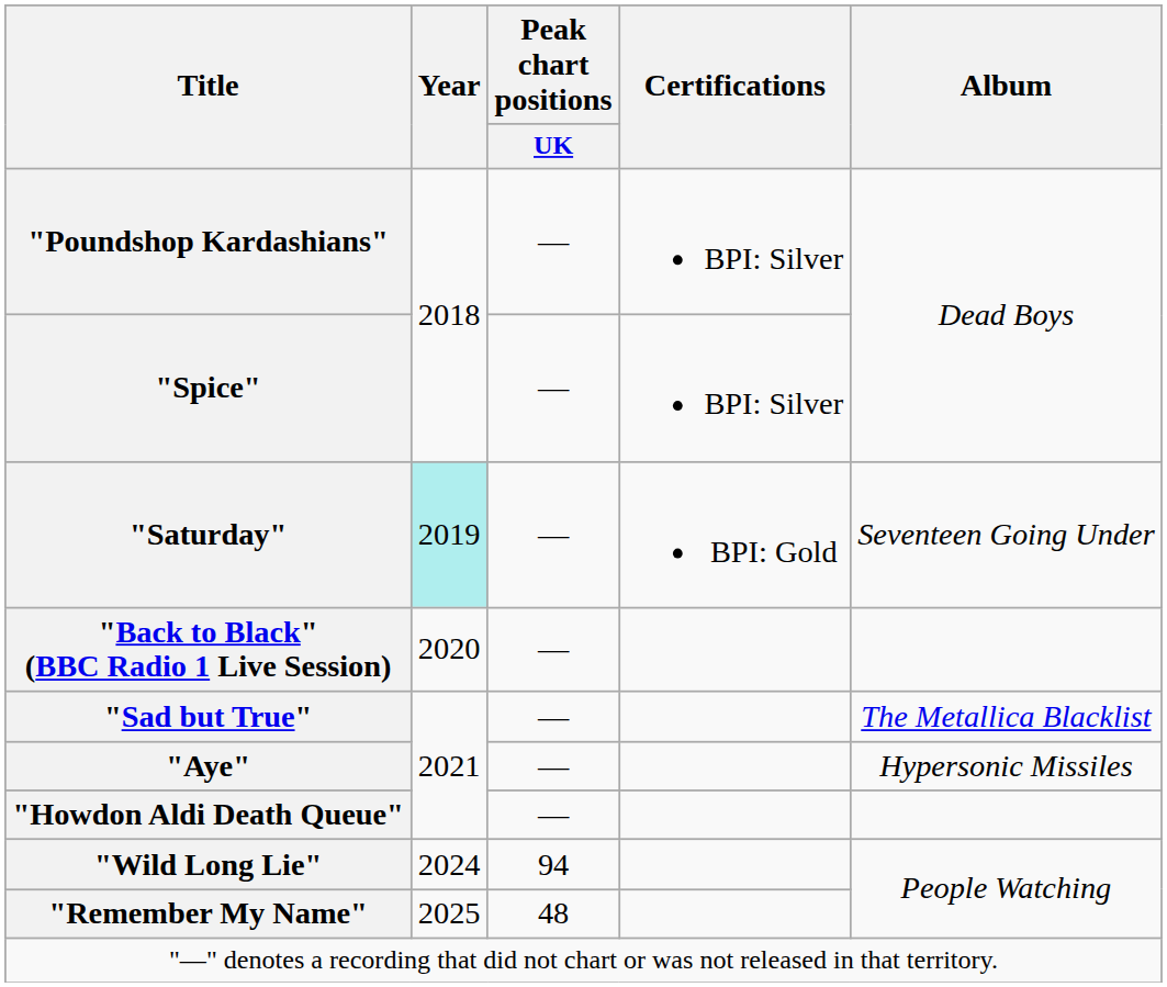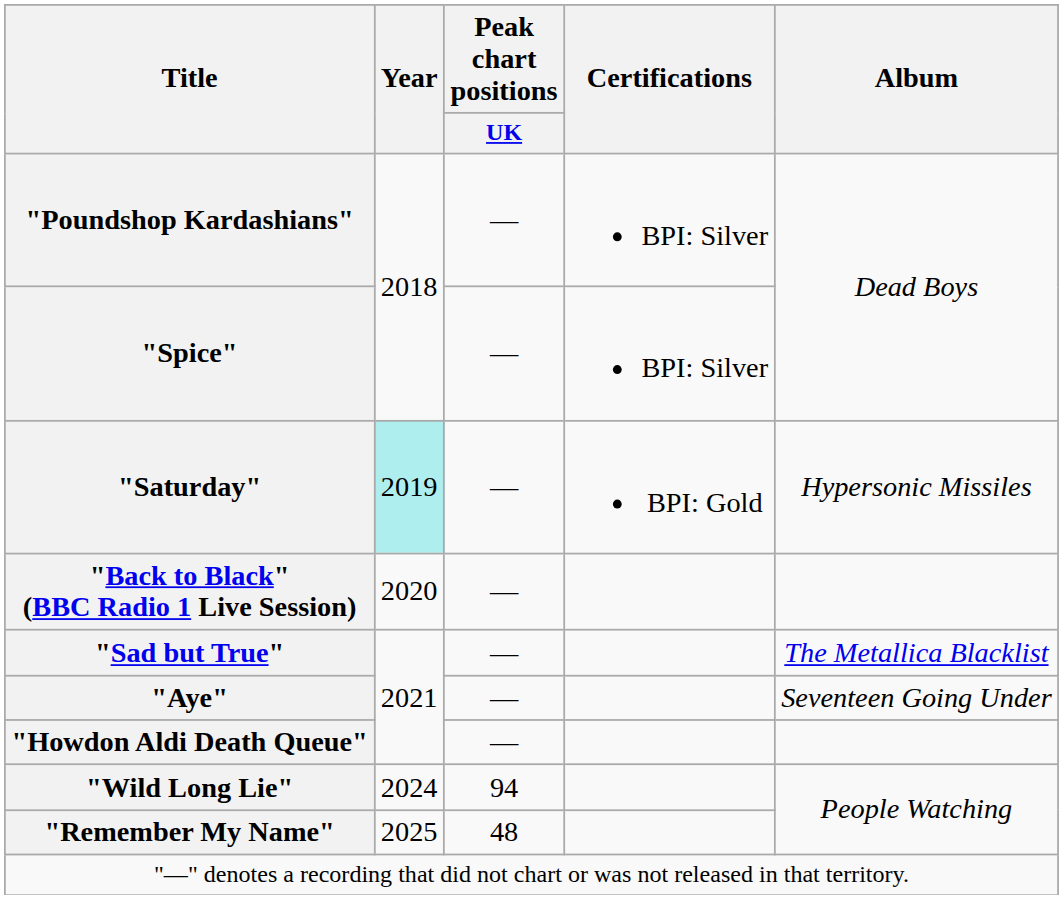 <table class="wikitable plainrowheaders" style="text-align:center;">
 <tr>
 <th scope="col" rowspan="2">Title</th>
 <th scope="col" rowspan="2">Year</th>
 <th scope="col">Peak chart positions</th>
 <th scope="col" rowspan="2">Certifications</th>
 <th scope="col" rowspan="2">Album</th>
 </tr>
 <tr>
 <th scope="col" style="width:3em;font-size:85%;"><a href='#'>UK</a><br></th>
 </tr>
 <tr>
 <th scope="row">"Poundshop Kardashians"</th>
 <td rowspan="2">2018</td>
 <td>—</td>
 <td><br><ul><li>BPI: Silver</li></ul></td>
 <td rowspan="2"><em>Dead Boys</em></td>
 </tr>
 <tr>
 <th scope="row">"Spice"</th>
 <td>—</td>
 <td><br><ul><li>BPI: Silver</li></ul></td>
 </tr>
 <tr>
 <th scope="row">"Saturday"</th>
 <td style="background: paleturquoise;">2019</td>
 <td>—</td>
 <td><br><ul><li>BPI: Gold</li></ul></td>
-<td><em>Seventeen Going Under</em></td>
+<td><em>Hypersonic Missiles</em></td>
 </tr>
 <tr>
 <th scope="row">"<a href='#'>Back to Black</a>"<br><span>(<a href='#'>BBC Radio 1</a> Live Session)</span></th>
 <td>2020</td>
 <td>—</td>
 <td></td>
 <td></td>
 </tr>
 <tr>
 <th scope="row">"<a href='#'>Sad but True</a>"</th>
 <td rowspan="3">2021</td>
 <td>—</td>
 <td></td>
 <td><em><a href='#'>The Metallica Blacklist</a></em></td>
 </tr>
 <tr>
 <th scope="row">"Aye"</th>
 <td>—</td>
 <td></td>
-<td><em>Hypersonic Missiles</em></td>
+<td><em>Seventeen Going Under</em></td>
 </tr>
 <tr>
 <th scope="row">"Howdon Aldi Death Queue"</th>
 <td>—</td>
 <td></td>
 <td></td>
 </tr>
 <tr>
 <th scope="row">"Wild Long Lie"</th>
 <td>2024</td>
 <td>94</td>
 <td></td>
 <td rowspan="2"><em>People Watching</em></td>
 </tr>
 <tr>
 <th scope="row">"Remember My Name"</th>
 <td>2025</td>
 <td>48</td>
 <td></td>
 </tr>
 <tr>
 <td colspan="5" style="font-size:85%">"—" denotes a recording that did not chart or was not released in that territory.</td>
 </tr>
 </table>
